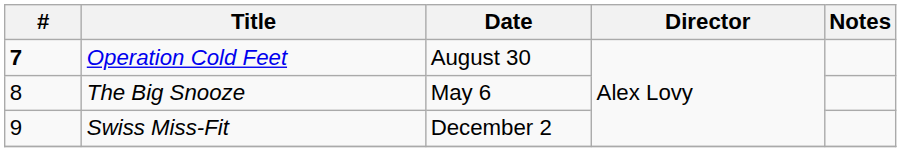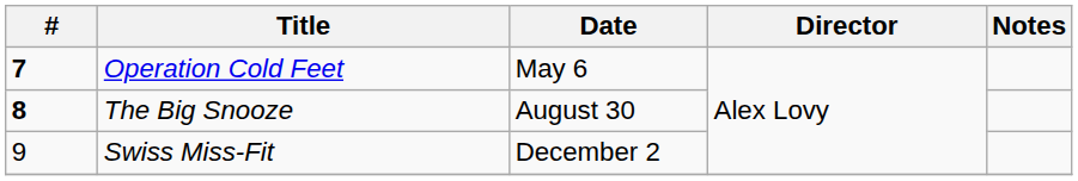 <table class="wikitable">
 <tr>
 <th style="width:3em">#</th>
 <th style="width:15em">Title</th>
 <th style="width:7em">Date</th>
 <th style="width:10em">Director</th>
 <th>Notes</th>
 </tr>
 <tr>
 <td><strong>7</strong></td>
 <td><em><a href='#'>Operation Cold Feet</a></em></td>
-<td>August 30</td>
+<td>May 6</td>
 <td rowspan=3>Alex Lovy</td>
 <td></td>
 </tr>
 <tr>
-<td>8</td>
+<td><strong>8</strong></td>
 <td><em>The Big Snooze</em></td>
-<td>May 6</td>
+<td>August 30</td>
 <td></td>
 </tr>
 <tr>
 <td>9</td>
 <td><em>Swiss Miss-Fit</em></td>
 <td>December 2</td>
 <td></td>
 </tr>
 <tr>
 </tr>
 </table>
